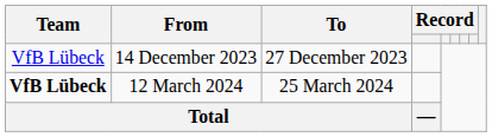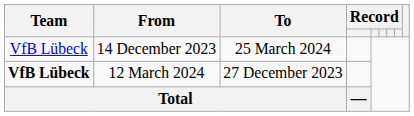 <table class="wikitable" style="text-align: center">
 <tr>
 <th rowspan="2">Team</th>
 <th rowspan="2">From</th>
 <th rowspan="2">To</th>
 <th colspan="5">Record</th>
 <th rowspan="2"></th>
 </tr>
 <tr>
 <th></th>
 <th></th>
 <th></th>
 <th></th>
 <th></th>
 </tr>
 <tr>
 <td><a href='#'>VfB Lübeck</a></td>
 <td>14 December 2023</td>
-<td>27 December 2023<br></td>
+<td>25 March 2024<br></td>
 <td></td>
 </tr>
 <tr>
 <td><strong>VfB Lübeck</strong></td>
 <td>12 March 2024</td>
-<td>25 March 2024<br></td>
+<td>27 December 2023<br></td>
 <td></td>
 </tr>
 <tr>
 <th colspan="3">Total<br></th>
 <th>—</th>
 </tr>
 </table>
